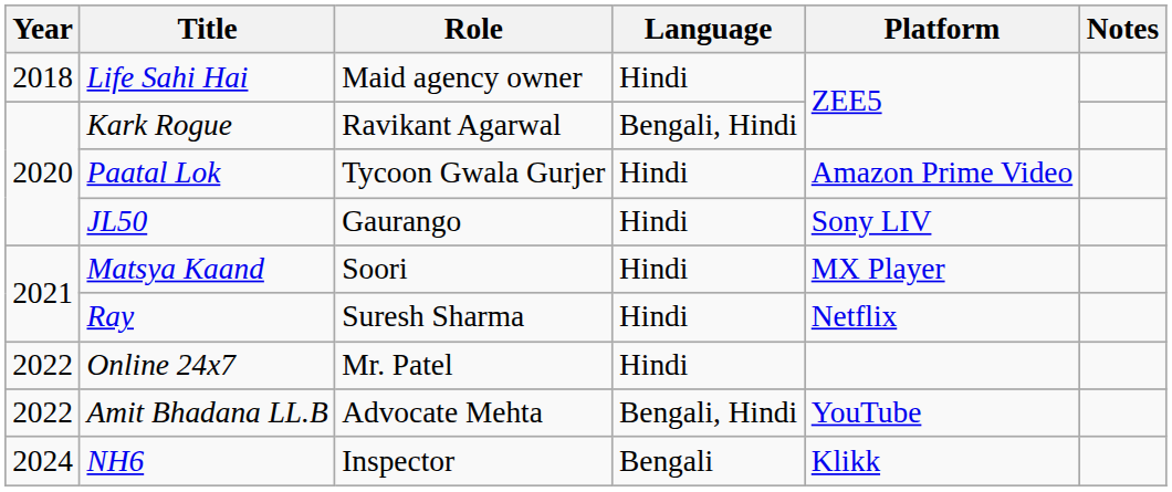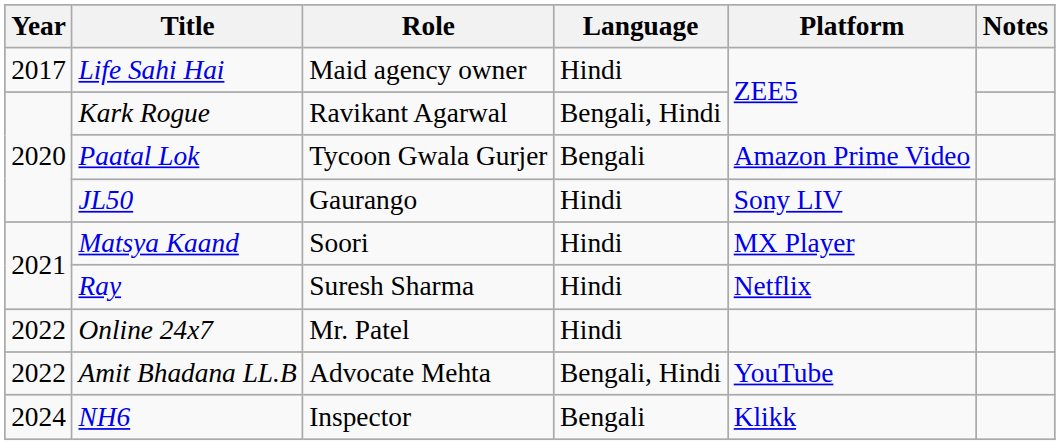 <table class="wikitable sortable">
 <tr>
 <th>Year</th>
 <th>Title</th>
 <th>Role</th>
 <th>Language</th>
 <th>Platform</th>
 <th>Notes</th>
 </tr>
 <tr>
-<td>2018</td>
+<td>2017</td>
 <td><em><a href='#'>Life Sahi Hai</a></em></td>
 <td>Maid agency owner</td>
 <td>Hindi</td>
 <td rowspan=2><a href='#'>ZEE5</a></td>
 <td></td>
 </tr>
 <tr>
 <td rowspan=3>2020</td>
 <td><em>Kark Rogue</em></td>
 <td>Ravikant Agarwal</td>
 <td>Bengali, Hindi</td>
 <td></td>
 </tr>
 <tr>
 <td><em><a href='#'>Paatal Lok</a></em></td>
 <td>Tycoon Gwala Gurjer</td>
-<td>Hindi</td>
+<td>Bengali</td>
 <td><a href='#'>Amazon Prime Video</a></td>
 <td></td>
 </tr>
 <tr>
 <td><em><a href='#'>JL50</a></em></td>
 <td>Gaurango</td>
 <td>Hindi</td>
 <td><a href='#'>Sony LIV</a></td>
 <td></td>
 </tr>
 <tr>
 <td rowspan=2>2021</td>
 <td><em><a href='#'>Matsya Kaand</a></em></td>
 <td>Soori</td>
 <td>Hindi</td>
 <td><a href='#'>MX Player</a></td>
 <td></td>
 </tr>
 <tr>
 <td><a href='#'><em>Ray</em></a></td>
 <td>Suresh Sharma</td>
 <td>Hindi</td>
 <td><a href='#'>Netflix</a></td>
 <td></td>
 </tr>
 <tr>
 <td>2022</td>
 <td Online 24x7 Web Series><em>Online 24x7</em></td>
 <td>Mr. Patel</td>
 <td>Hindi</td>
 <td></td>
 <td></td>
 </tr>
 <tr>
 <td>2022</td>
 <td><em>Amit Bhadana LL.B</em></td>
 <td>Advocate Mehta</td>
 <td>Bengali, Hindi</td>
 <td><a href='#'>YouTube</a></td>
 <td></td>
 </tr>
 <tr>
 <td>2024</td>
 <td><em><a href='#'>NH6</a></em></td>
 <td>Inspector</td>
 <td>Bengali</td>
 <td><a href='#'>Klikk</a></td>
 <td></td>
 </tr>
 </table>
